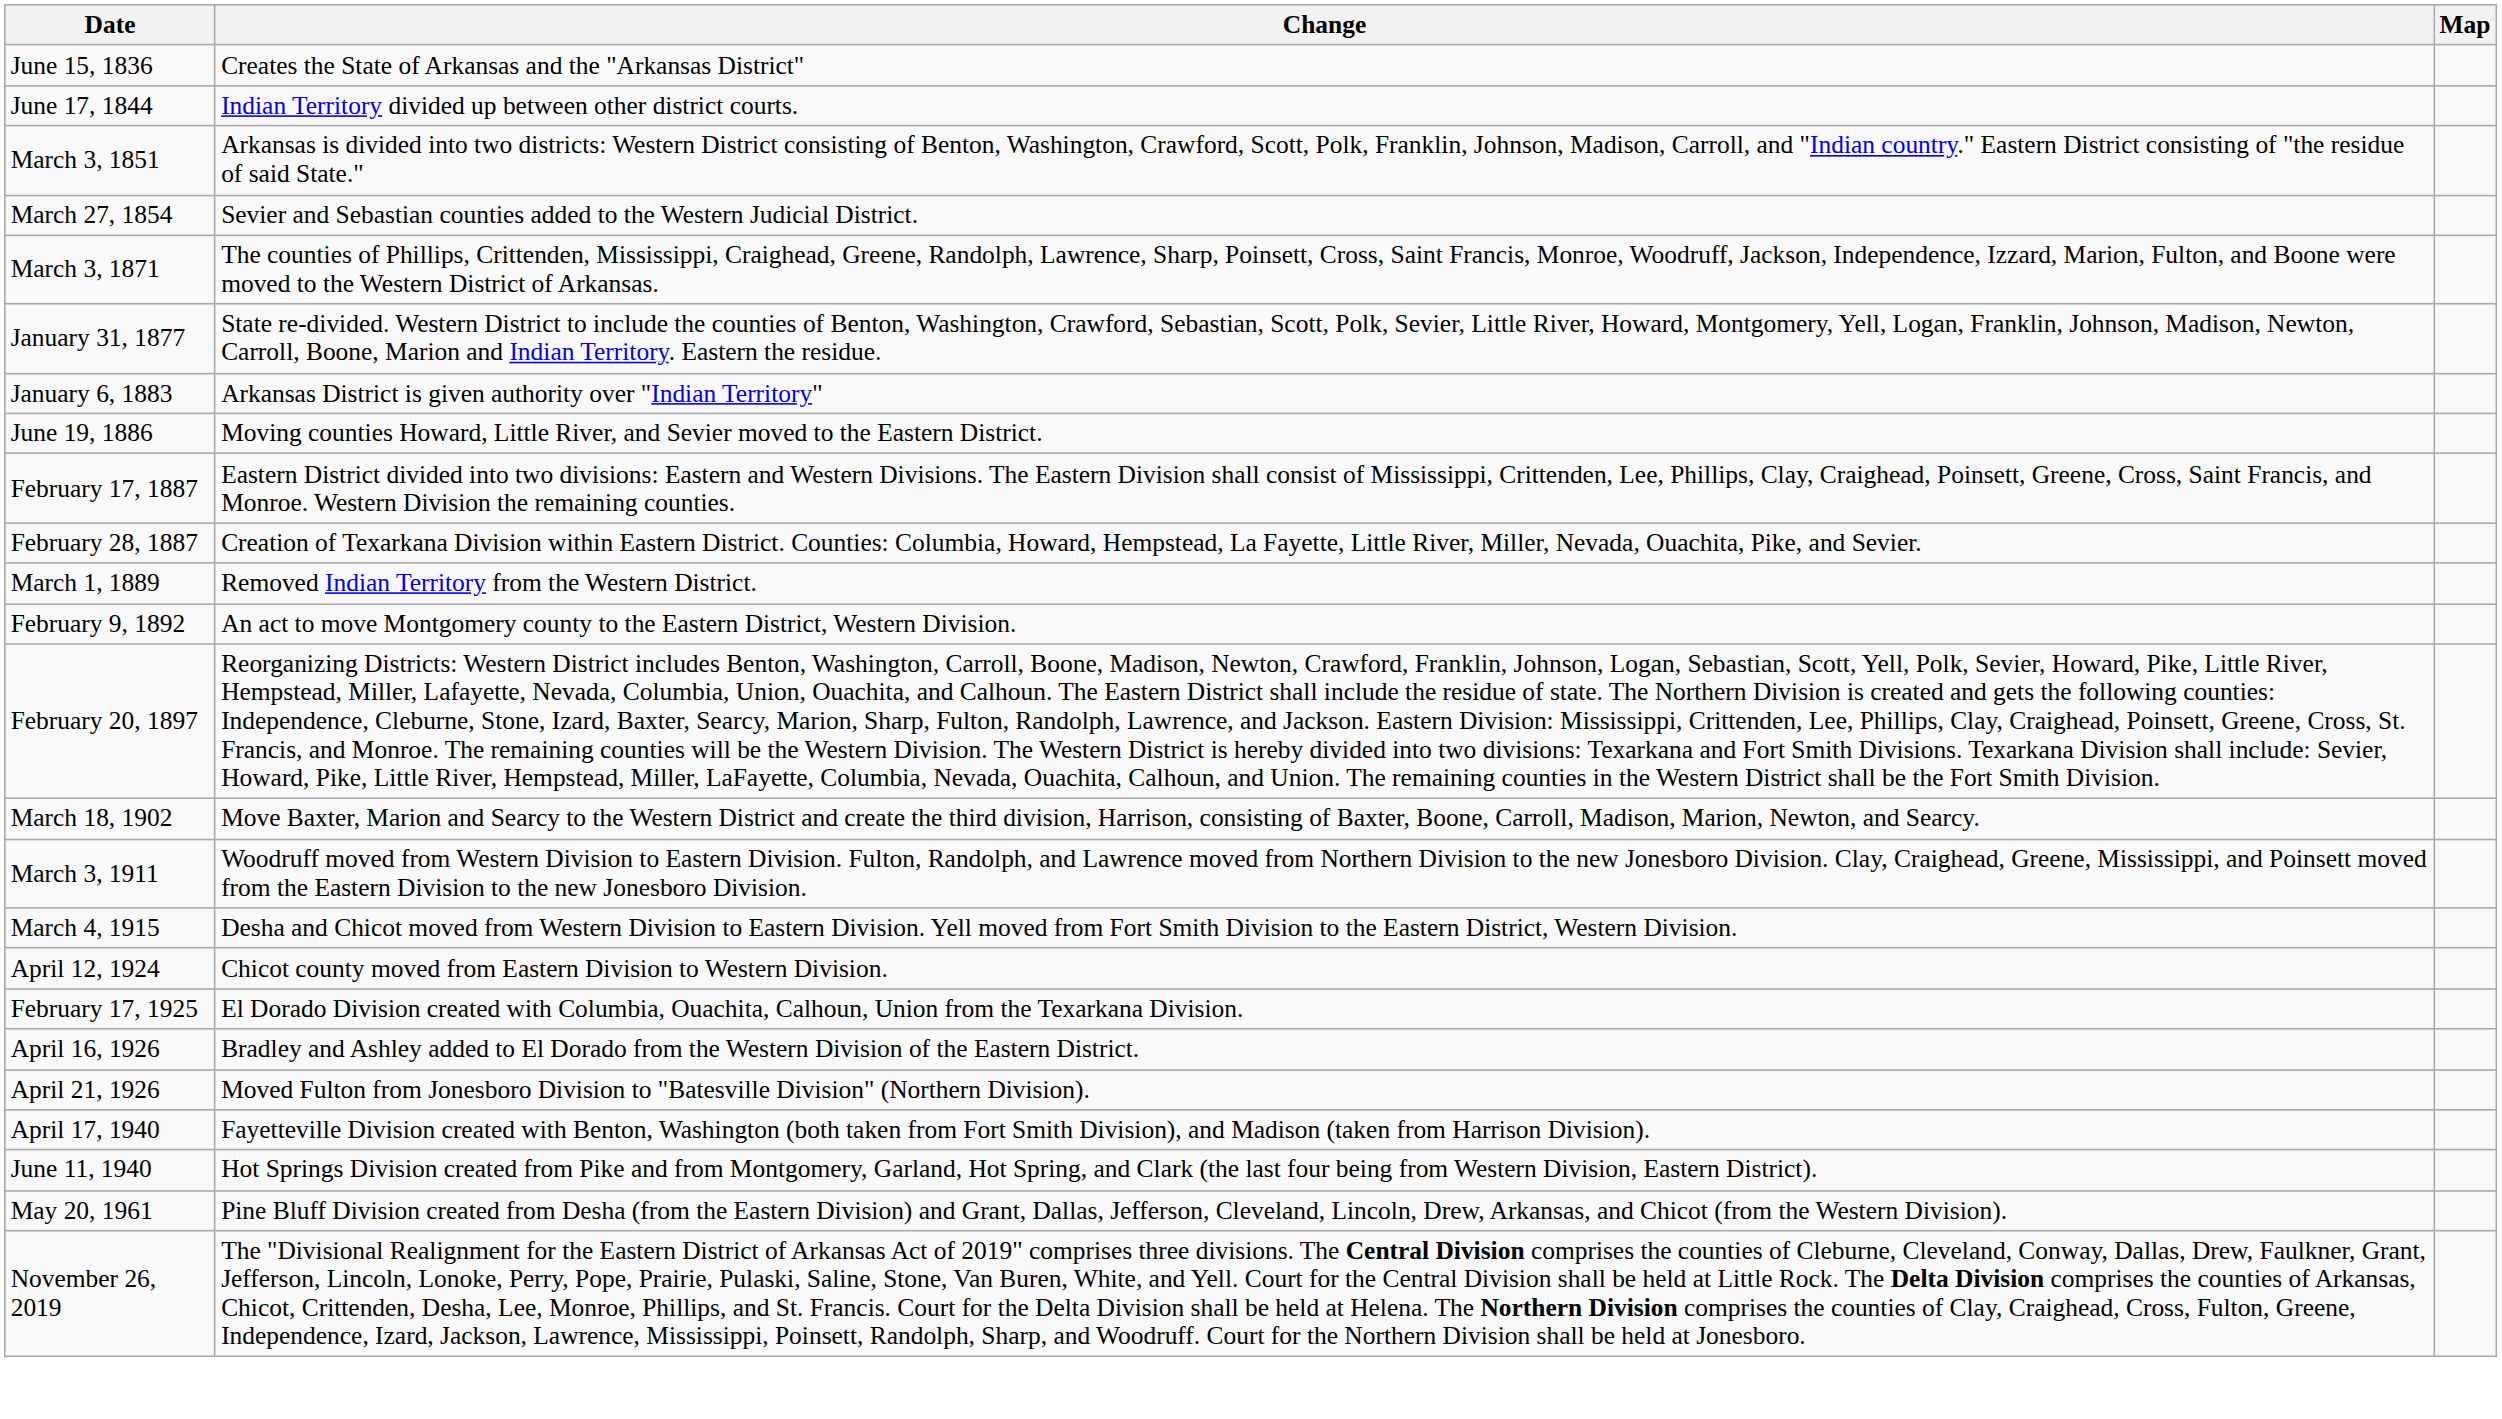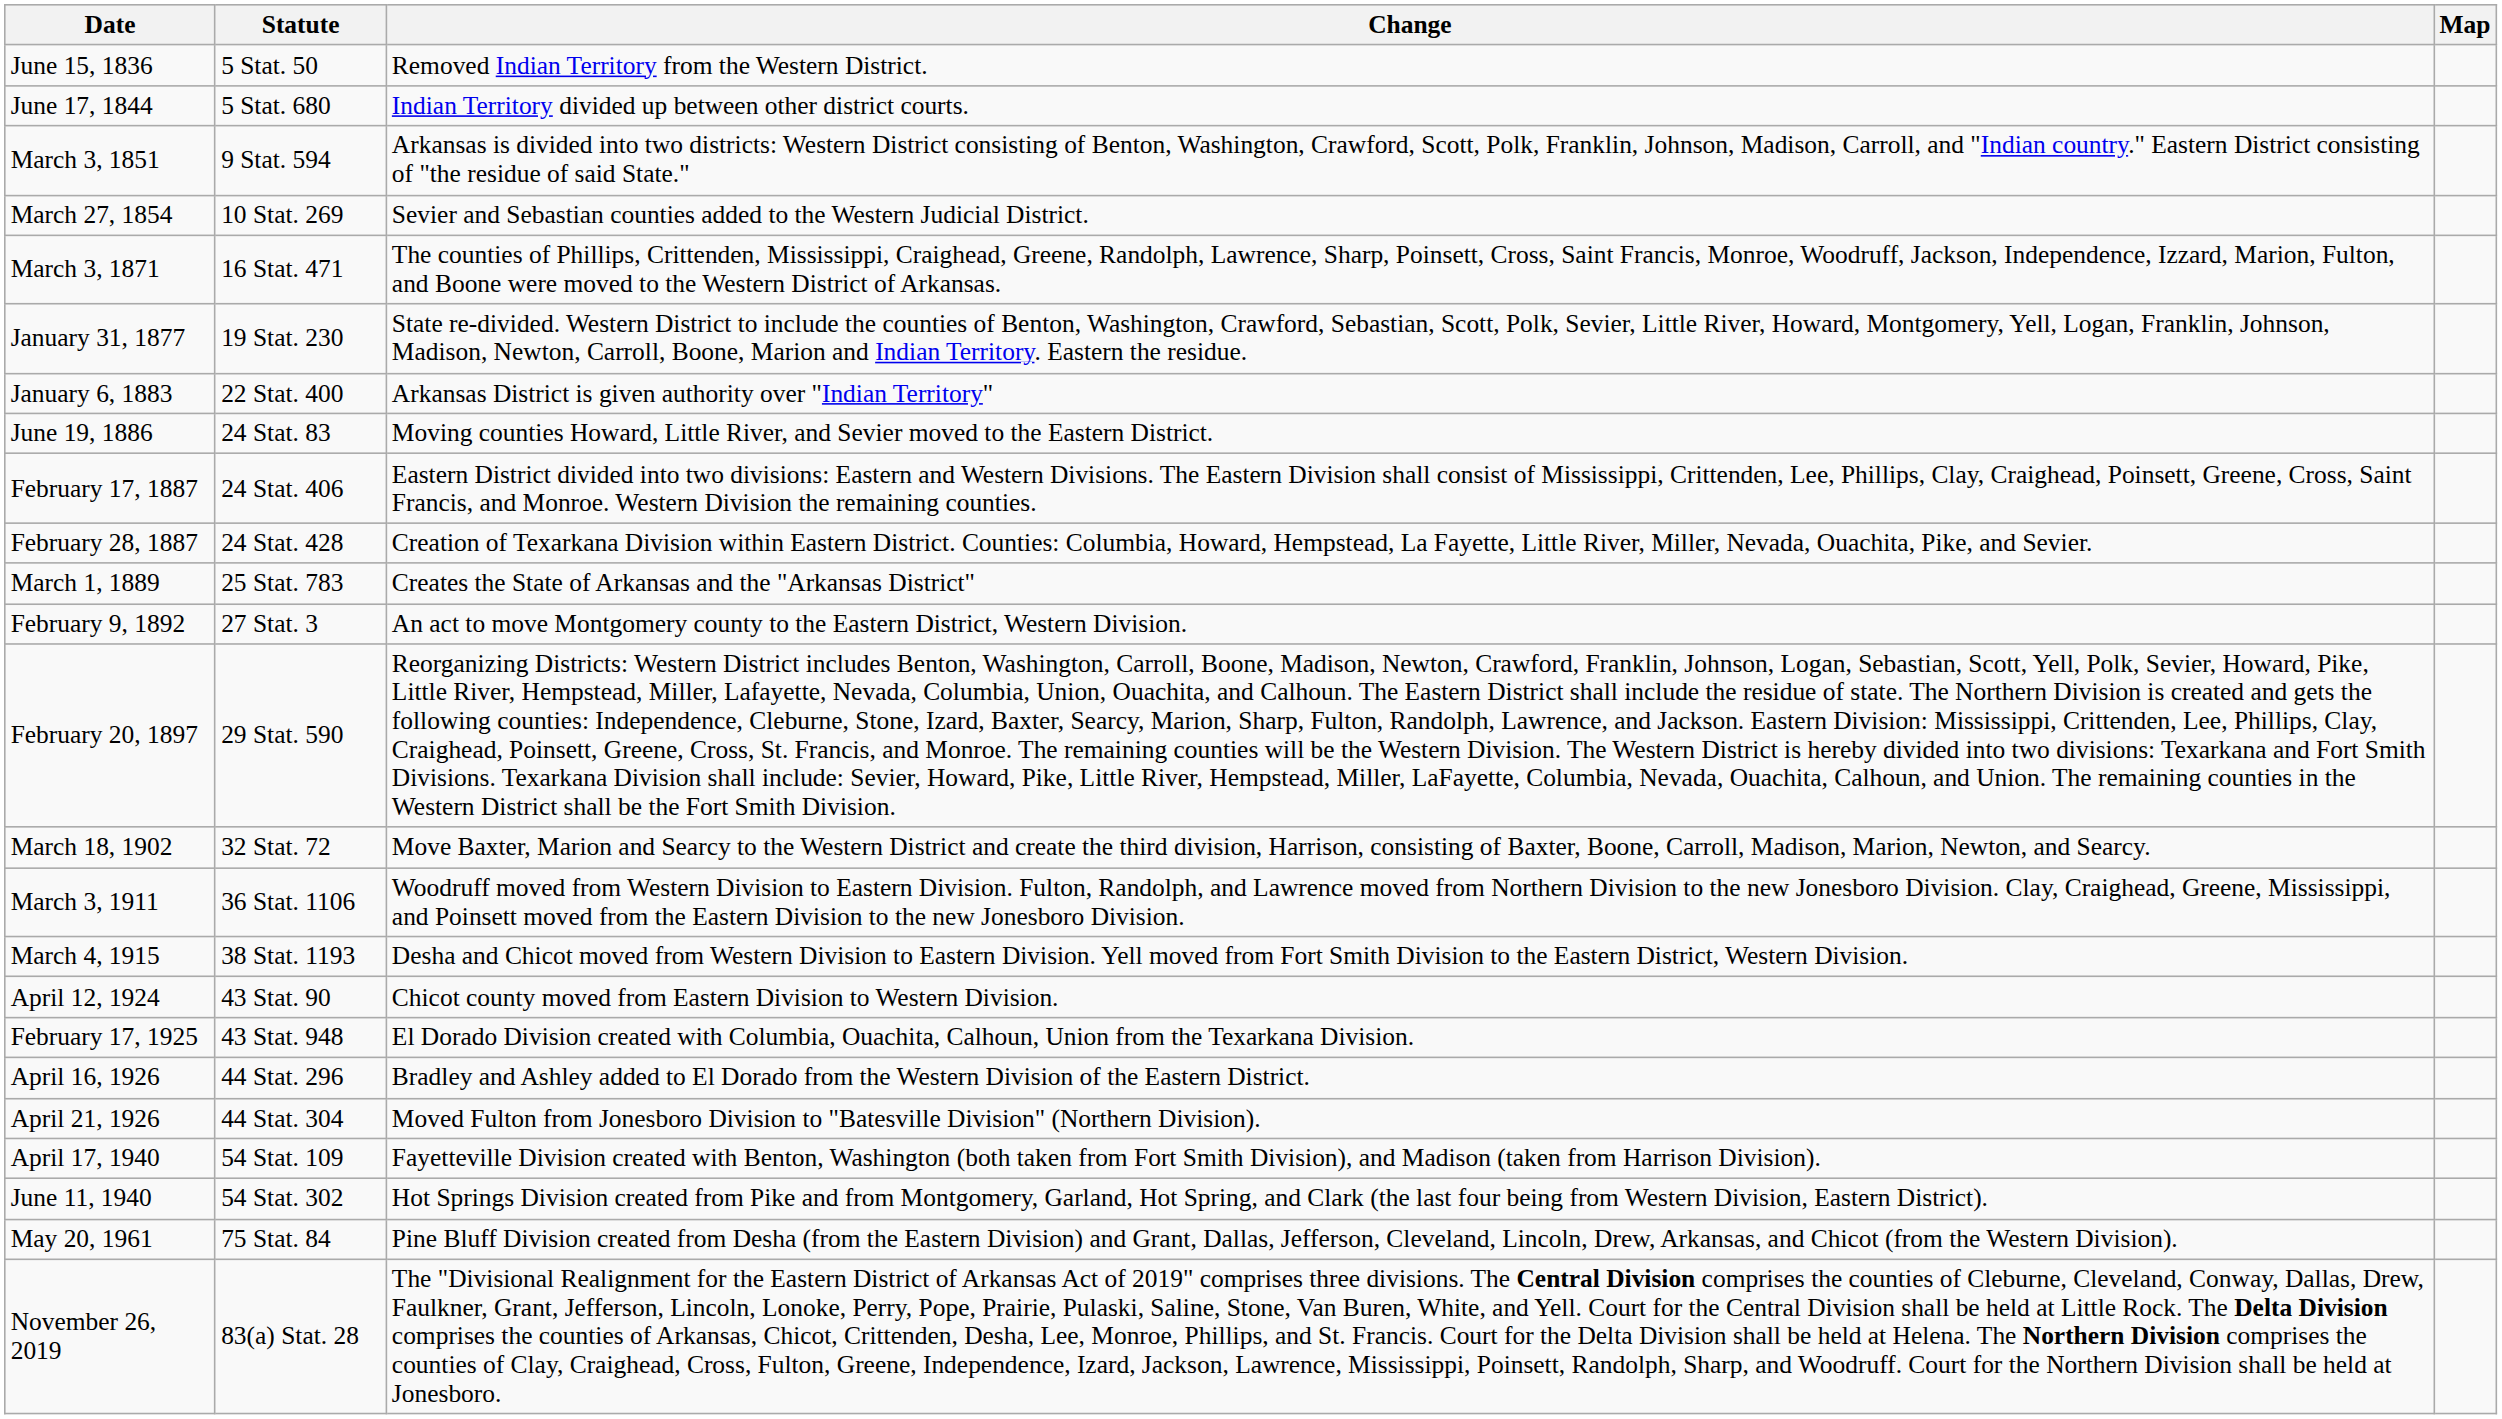 <table class="wikitable">
 <tr>
 <th>Date</th>
+<th>Statute</th>
 <th>Change</th>
 <th>Map</th>
 </tr>
 <tr>
 <td style="width: 125px;">June 15, 1836</td>
-<td>Creates the State of Arkansas and the "Arkansas District"</td>
+<td style="width: 100px;">5 Stat. 50</td>
+<td>Removed <a href='#'>Indian Territory</a> from the Western District.</td>
 <td></td>
 </tr>
 <tr>
 <td>June 17, 1844</td>
+<td>5 Stat. 680</td>
 <td><a href='#'>Indian Territory</a> divided up between other district courts.</td>
 <td></td>
 </tr>
 <tr>
 <td>March 3, 1851</td>
+<td>9 Stat. 594</td>
 <td>Arkansas is divided into two districts:   Western District consisting of Benton, Washington, Crawford, Scott, Polk, Franklin, Johnson, Madison, Carroll, and "<a href='#'>Indian country</a>." Eastern District consisting of "the residue of said State."</td>
 <td></td>
 </tr>
 <tr>
 <td>March 27, 1854</td>
+<td>10 Stat. 269</td>
 <td>Sevier and Sebastian counties added to the Western Judicial District.</td>
 <td></td>
 </tr>
 <tr>
 <td>March 3, 1871</td>
+<td>16 Stat. 471</td>
 <td>The counties of Phillips, Crittenden, Mississippi, Craighead, Greene, Randolph, Lawrence, Sharp, Poinsett, Cross, Saint Francis, Monroe, Woodruff, Jackson, Independence, Izzard, Marion, Fulton, and Boone were moved to the Western District of Arkansas.</td>
 <td></td>
 </tr>
 <tr>
 <td>January 31, 1877</td>
+<td>19 Stat. 230</td>
 <td>State re-divided.   Western District to include the counties of Benton, Washington, Crawford, Sebastian, Scott, Polk, Sevier, Little River, Howard, Montgomery, Yell, Logan, Franklin, Johnson, Madison, Newton, Carroll, Boone, Marion and <a href='#'>Indian Territory</a>.   Eastern the residue.</td>
 <td></td>
 </tr>
 <tr>
 <td>January 6, 1883</td>
+<td>22 Stat. 400</td>
 <td>Arkansas District is given authority over "<a href='#'>Indian Territory</a>"</td>
 <td></td>
 </tr>
 <tr>
 <td>June 19, 1886</td>
+<td>24 Stat. 83</td>
 <td>Moving counties Howard, Little River, and Sevier moved to the Eastern District.</td>
 <td></td>
 </tr>
 <tr>
 <td>February 17, 1887</td>
+<td>24 Stat. 406</td>
 <td>Eastern District divided into two divisions:  Eastern and Western Divisions.  The Eastern Division shall consist of Mississippi, Crittenden, Lee, Phillips, Clay, Craighead, Poinsett, Greene, Cross, Saint Francis, and Monroe.  Western Division the remaining counties.</td>
 <td></td>
 </tr>
 <tr>
 <td>February 28, 1887</td>
+<td>24 Stat. 428</td>
 <td>Creation of Texarkana Division within Eastern District.  Counties:  Columbia, Howard, Hempstead, La Fayette, Little River, Miller, Nevada, Ouachita, Pike, and Sevier.</td>
 <td></td>
 </tr>
 <tr>
 <td>March 1, 1889</td>
-<td>Removed <a href='#'>Indian Territory</a> from the Western District.</td>
+<td>25 Stat. 783</td>
+<td>Creates the State of Arkansas and the "Arkansas District"</td>
 <td></td>
 </tr>
 <tr>
 <td>February 9, 1892</td>
+<td>27 Stat. 3</td>
 <td>An act to move Montgomery county to the Eastern District, Western Division.</td>
 <td></td>
 </tr>
 <tr>
 <td>February 20, 1897</td>
+<td>29 Stat. 590</td>
 <td>Reorganizing Districts:  Western District includes Benton, Washington, Carroll, Boone, Madison, Newton, Crawford, Franklin, Johnson, Logan, Sebastian, Scott, Yell, Polk, Sevier, Howard, Pike, Little River, Hempstead, Miller, Lafayette, Nevada, Columbia, Union, Ouachita, and Calhoun.  The Eastern District shall include the residue of state.   The Northern Division is created and gets the following counties:  Independence, Cleburne, Stone, Izard, Baxter, Searcy, Marion, Sharp, Fulton, Randolph, Lawrence, and Jackson.   Eastern Division:  Mississippi, Crittenden, Lee, Phillips, Clay, Craighead, Poinsett, Greene, Cross, St. Francis, and Monroe.   The remaining counties will be the Western Division.  The Western District is hereby divided into two divisions:  Texarkana and Fort Smith Divisions.   Texarkana Division shall include:  Sevier, Howard, Pike, Little River, Hempstead, Miller, LaFayette, Columbia, Nevada, Ouachita, Calhoun, and Union.   The remaining counties in the Western District shall be the Fort Smith Division.</td>
 <td></td>
 </tr>
 <tr>
 <td>March 18, 1902</td>
+<td>32 Stat. 72</td>
 <td>Move Baxter, Marion and Searcy to the Western District and create the third division, Harrison, consisting of Baxter, Boone, Carroll, Madison, Marion, Newton, and Searcy.</td>
 <td></td>
 </tr>
 <tr>
 <td>March 3, 1911</td>
+<td>36 Stat. 1106</td>
 <td>Woodruff moved from Western Division to Eastern Division.  Fulton, Randolph, and Lawrence moved from Northern Division to the new Jonesboro Division.   Clay, Craighead, Greene, Mississippi, and Poinsett moved from the Eastern Division to the new Jonesboro Division.</td>
 <td></td>
 </tr>
 <tr>
 <td>March 4, 1915</td>
+<td>38 Stat. 1193</td>
 <td>Desha and Chicot moved from Western Division to Eastern Division.  Yell moved from Fort Smith Division to the Eastern District, Western Division.</td>
 <td></td>
 </tr>
 <tr>
 <td>April 12, 1924</td>
+<td>43 Stat. 90</td>
 <td>Chicot county moved from Eastern Division to Western Division.</td>
 <td></td>
 </tr>
 <tr>
 <td>February 17, 1925</td>
+<td>43 Stat. 948</td>
 <td>El Dorado Division created with Columbia, Ouachita, Calhoun, Union from the Texarkana Division.</td>
 <td></td>
 </tr>
 <tr>
 <td>April 16, 1926</td>
+<td>44 Stat. 296</td>
 <td>Bradley and Ashley added to El Dorado from the Western Division of the Eastern District.</td>
 <td></td>
 </tr>
 <tr>
 <td>April 21, 1926</td>
+<td>44 Stat. 304</td>
 <td>Moved Fulton from Jonesboro Division to "Batesville Division" (Northern Division).</td>
 <td></td>
 </tr>
 <tr>
 <td>April 17, 1940</td>
+<td>54 Stat. 109</td>
 <td>Fayetteville Division created with Benton, Washington (both taken from Fort Smith Division), and Madison (taken from Harrison Division).</td>
 <td></td>
 </tr>
 <tr>
 <td>June 11, 1940</td>
+<td>54 Stat. 302</td>
 <td>Hot Springs Division created from Pike and from Montgomery, Garland, Hot Spring, and Clark (the last four being from Western Division, Eastern District).</td>
 <td></td>
 </tr>
 <tr>
 <td>May 20, 1961</td>
+<td>75 Stat. 84</td>
 <td>Pine Bluff Division created from Desha (from the Eastern Division) and Grant, Dallas, Jefferson, Cleveland, Lincoln, Drew, Arkansas, and Chicot (from the Western Division).</td>
 <td></td>
 </tr>
 <tr>
 <td>November 26, 2019</td>
+<td>83(a) Stat. 28</td>
 <td>The "Divisional Realignment for the Eastern District of Arkansas Act of 2019" comprises three divisions.  The <strong>Central Division</strong> comprises the counties of Cleburne, Cleveland, Conway, Dallas, Drew, Faulkner, Grant, Jefferson, Lincoln, Lonoke, Perry, Pope, Prairie, Pulaski, Saline, Stone, Van Buren, White, and Yell.  Court for the Central Division shall be held at Little Rock.  The <strong>Delta Division</strong> comprises the counties of Arkansas, Chicot, Crittenden, Desha, Lee, Monroe, Phillips, and St. Francis.  Court for the Delta Division shall be held at Helena.  The <strong>Northern Division</strong> comprises the counties of Clay, Craighead, Cross, Fulton, Greene, Independence, Izard, Jackson, Lawrence, Mississippi, Poinsett, Randolph, Sharp, and Woodruff.  Court for the Northern Division shall be held at Jonesboro.</td>
 <td><br></td>
 </tr>
 </table>
